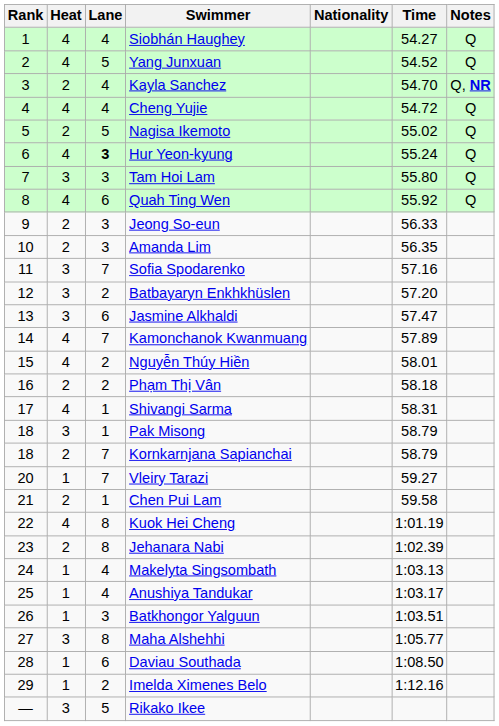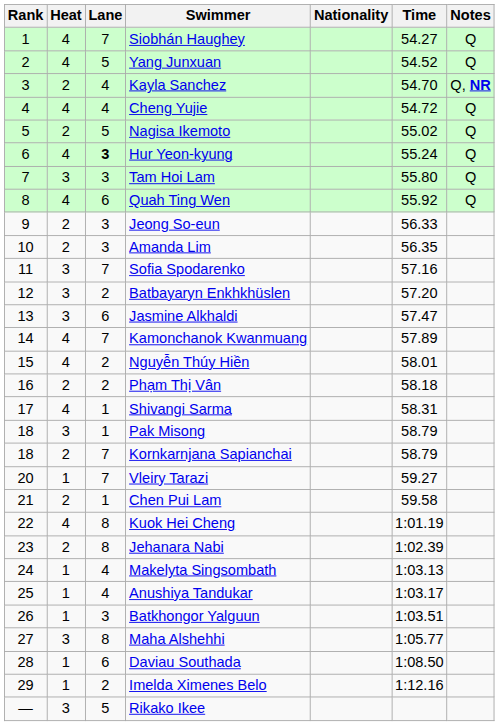 <table class="wikitable sortable" style="text-align:center">
 <tr>
 <th>Rank</th>
 <th>Heat</th>
 <th>Lane</th>
 <th>Swimmer</th>
 <th>Nationality</th>
 <th>Time</th>
 <th>Notes</th>
 </tr>
 <tr bgcolor=#ccffcc>
 <td>1</td>
 <td>4</td>
-<td>4</td>
+<td>7</td>
 <td align=left><a href='#'>Siobhán Haughey</a></td>
 <td align=left></td>
 <td>54.27</td>
 <td>Q</td>
 </tr>
 <tr bgcolor=#ccffcc>
 <td>2</td>
 <td>4</td>
 <td>5</td>
 <td align=left><a href='#'>Yang Junxuan</a></td>
 <td align=left></td>
 <td>54.52</td>
 <td>Q</td>
 </tr>
 <tr bgcolor=#ccffcc>
 <td>3</td>
 <td>2</td>
 <td>4</td>
 <td align=left><a href='#'>Kayla Sanchez</a></td>
 <td align=left></td>
 <td>54.70</td>
 <td>Q, <strong><a href='#'>NR</a></strong></td>
 </tr>
 <tr bgcolor=#ccffcc>
 <td>4</td>
 <td>4</td>
 <td>4</td>
 <td align=left><a href='#'>Cheng Yujie</a></td>
 <td align=left></td>
 <td>54.72</td>
 <td>Q</td>
 </tr>
 <tr bgcolor=#ccffcc>
 <td>5</td>
 <td>2</td>
 <td>5</td>
 <td align=left><a href='#'>Nagisa Ikemoto</a></td>
 <td align=left></td>
 <td>55.02</td>
 <td>Q</td>
 </tr>
 <tr bgcolor=#ccffcc>
 <td>6</td>
 <td>4</td>
 <td><strong>3</strong></td>
 <td align=left><a href='#'>Hur Yeon-kyung</a></td>
 <td align=left></td>
 <td>55.24</td>
 <td>Q</td>
 </tr>
 <tr bgcolor=#ccffcc>
 <td>7</td>
 <td>3</td>
 <td>3</td>
 <td align=left><a href='#'>Tam Hoi Lam</a></td>
 <td align=left></td>
 <td>55.80</td>
 <td>Q</td>
 </tr>
 <tr bgcolor=#ccffcc>
 <td>8</td>
 <td>4</td>
 <td>6</td>
 <td align=left><a href='#'>Quah Ting Wen</a></td>
 <td align=left></td>
 <td>55.92</td>
 <td>Q</td>
 </tr>
 <tr>
 <td>9</td>
 <td>2</td>
 <td>3</td>
 <td align=left><a href='#'>Jeong So-eun</a></td>
 <td align=left></td>
 <td>56.33</td>
 <td></td>
 </tr>
 <tr>
 <td>10</td>
 <td>2</td>
 <td>3</td>
 <td align=left><a href='#'>Amanda Lim</a></td>
 <td align=left></td>
 <td>56.35</td>
 <td></td>
 </tr>
 <tr>
 <td>11</td>
 <td>3</td>
 <td>7</td>
 <td align=left><a href='#'>Sofia Spodarenko</a></td>
 <td align=left></td>
 <td>57.16</td>
 <td></td>
 </tr>
 <tr>
 <td>12</td>
 <td>3</td>
 <td>2</td>
 <td align=left><a href='#'>Batbayaryn Enkhkhüslen</a></td>
 <td align=left></td>
 <td>57.20</td>
 <td></td>
 </tr>
 <tr>
 <td>13</td>
 <td>3</td>
 <td>6</td>
 <td align=left><a href='#'>Jasmine Alkhaldi</a></td>
 <td align=left></td>
 <td>57.47</td>
 <td></td>
 </tr>
 <tr>
 <td>14</td>
 <td>4</td>
 <td>7</td>
 <td align=left><a href='#'>Kamonchanok Kwanmuang</a></td>
 <td align=left></td>
 <td>57.89</td>
 <td></td>
 </tr>
 <tr>
 <td>15</td>
 <td>4</td>
 <td>2</td>
 <td align=left><a href='#'>Nguyễn Thúy Hiền</a></td>
 <td align=left></td>
 <td>58.01</td>
 <td></td>
 </tr>
 <tr>
 <td>16</td>
 <td>2</td>
 <td>2</td>
 <td align=left><a href='#'>Phạm Thị Vân</a></td>
 <td align=left></td>
 <td>58.18</td>
 <td></td>
 </tr>
 <tr>
 <td>17</td>
 <td>4</td>
 <td>1</td>
 <td align=left><a href='#'>Shivangi Sarma</a></td>
 <td align=left></td>
 <td>58.31</td>
 <td></td>
 </tr>
 <tr>
 <td>18</td>
 <td>3</td>
 <td>1</td>
 <td align=left><a href='#'>Pak Misong</a></td>
 <td align=left></td>
 <td>58.79</td>
 <td></td>
 </tr>
 <tr>
 <td>18</td>
 <td>2</td>
 <td>7</td>
 <td align=left><a href='#'>Kornkarnjana Sapianchai</a></td>
 <td align=left></td>
 <td>58.79</td>
 <td></td>
 </tr>
 <tr>
 <td>20</td>
 <td>1</td>
 <td>7</td>
 <td align=left><a href='#'>Vleiry Tarazi</a></td>
 <td align=left></td>
 <td>59.27</td>
 <td></td>
 </tr>
 <tr>
 <td>21</td>
 <td>2</td>
 <td>1</td>
 <td align=left><a href='#'>Chen Pui Lam</a></td>
 <td align=left></td>
 <td>59.58</td>
 <td></td>
 </tr>
 <tr>
 <td>22</td>
 <td>4</td>
 <td>8</td>
 <td align=left><a href='#'>Kuok Hei Cheng</a></td>
 <td align=left></td>
 <td>1:01.19</td>
 <td></td>
 </tr>
 <tr>
 <td>23</td>
 <td>2</td>
 <td>8</td>
 <td align=left><a href='#'>Jehanara Nabi</a></td>
 <td align=left></td>
 <td>1:02.39</td>
 <td></td>
 </tr>
 <tr>
 <td>24</td>
 <td>1</td>
 <td>4</td>
 <td align=left><a href='#'>Makelyta Singsombath</a></td>
 <td align=left></td>
 <td>1:03.13</td>
 <td></td>
 </tr>
 <tr>
 <td>25</td>
 <td>1</td>
 <td>4</td>
 <td align=left><a href='#'>Anushiya Tandukar</a></td>
 <td align=left></td>
 <td>1:03.17</td>
 <td></td>
 </tr>
 <tr>
 <td>26</td>
 <td>1</td>
 <td>3</td>
 <td align=left><a href='#'>Batkhongor Yalguun</a></td>
 <td align=left></td>
 <td>1:03.51</td>
 <td></td>
 </tr>
 <tr>
 <td>27</td>
 <td>3</td>
 <td>8</td>
 <td align=left><a href='#'>Maha Alshehhi</a></td>
 <td align=left></td>
 <td>1:05.77</td>
 <td></td>
 </tr>
 <tr>
 <td>28</td>
 <td>1</td>
 <td>6</td>
 <td align=left><a href='#'>Daviau Southada</a></td>
 <td align=left></td>
 <td>1:08.50</td>
 <td></td>
 </tr>
 <tr>
 <td>29</td>
 <td>1</td>
 <td>2</td>
 <td align=left><a href='#'>Imelda Ximenes Belo</a></td>
 <td align=left></td>
 <td>1:12.16</td>
 <td></td>
 </tr>
 <tr>
 <td>—</td>
 <td>3</td>
 <td>5</td>
 <td align=left><a href='#'>Rikako Ikee</a></td>
 <td align=left></td>
 <td></td>
 <td></td>
 </tr>
 </table>
